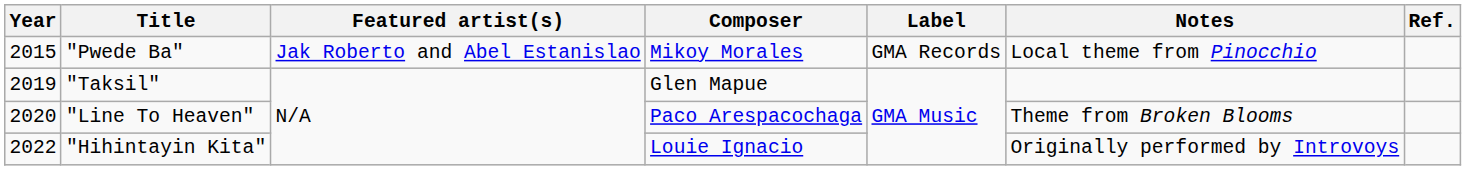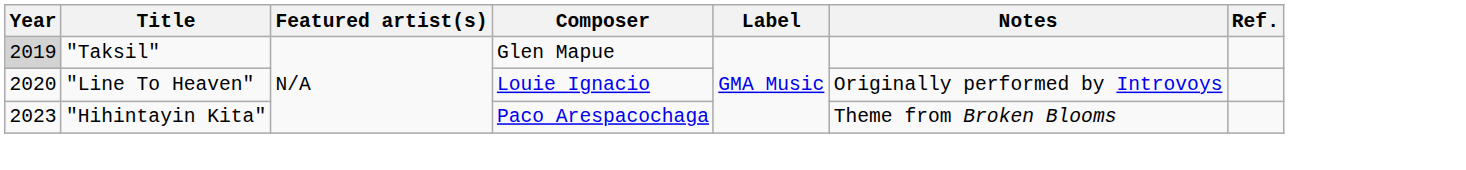 <table class="wikitable">
 <tr>
 <th>Year</th>
 <th>Title</th>
 <th>Featured artist(s)</th>
 <th>Composer</th>
 <th>Label</th>
 <th>Notes</th>
 <th>Ref.</th>
 </tr>
 <tr>
-<td>2015</td>
-<td>"Pwede Ba"</td>
-<td><a href='#'>Jak Roberto</a> and <a href='#'>Abel Estanislao</a></td>
-<td><a href='#'>Mikoy Morales</a></td>
-<td>GMA Records</td>
-<td>Local theme from <em><a href='#'>Pinocchio</a></em></td>
-<td></td>
-</tr>
-<tr>
-<td>2019</td>
+<td style="background: lightgrey;">2019</td>
 <td>"Taksil"</td>
 <td rowspan="3">N/A</td>
 <td>Glen Mapue</td>
 <td rowspan="3"><a href='#'>GMA Music</a></td>
 <td></td>
 <td></td>
 </tr>
 <tr>
 <td>2020</td>
 <td>"Line To Heaven"</td>
+<td><a href='#'>Louie Ignacio</a></td>
+<td>Originally performed by <a href='#'>Introvoys</a></td>
+<td></td>
+</tr>
+<tr>
+<td>2023</td>
+<td>"Hihintayin Kita"</td>
 <td><a href='#'>Paco Arespacochaga</a></td>
 <td>Theme from <em>Broken Blooms</em></td>
 <td></td>
 </tr>
-<tr>
-<td>2022</td>
-<td>"Hihintayin Kita"</td>
-<td><a href='#'>Louie Ignacio</a></td>
-<td>Originally performed by <a href='#'>Introvoys</a></td>
-<td></td>
-</tr>
 </table>
